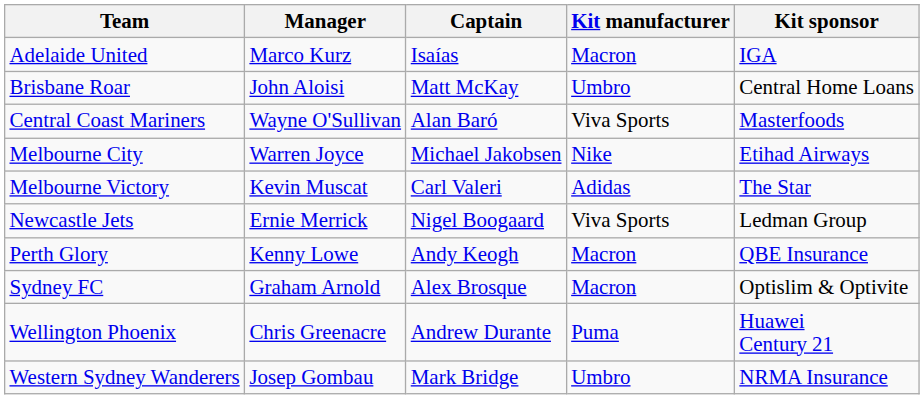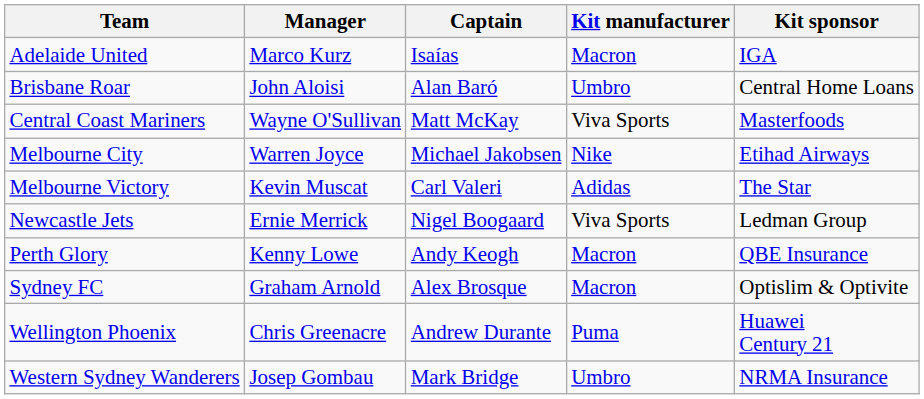 <table class="wikitable">
 <tr>
 <th>Team</th>
 <th>Manager</th>
 <th>Captain</th>
 <th><a href='#'>Kit</a> manufacturer</th>
 <th>Kit sponsor</th>
 </tr>
 <tr>
 <td><a href='#'>Adelaide United</a></td>
 <td> <a href='#'>Marco Kurz</a></td>
 <td> <a href='#'>Isaías</a></td>
 <td><a href='#'>Macron</a></td>
 <td><a href='#'>IGA</a></td>
 </tr>
 <tr>
 <td><a href='#'>Brisbane Roar</a></td>
 <td> <a href='#'>John Aloisi</a></td>
-<td> <a href='#'>Matt McKay</a></td>
+<td> <a href='#'>Alan Baró</a></td>
 <td><a href='#'>Umbro</a></td>
 <td>Central Home Loans</td>
 </tr>
 <tr>
 <td><a href='#'>Central Coast Mariners</a></td>
 <td> <a href='#'>Wayne O'Sullivan</a></td>
-<td> <a href='#'>Alan Baró</a></td>
+<td> <a href='#'>Matt McKay</a></td>
 <td>Viva Sports</td>
 <td><a href='#'>Masterfoods</a></td>
 </tr>
 <tr>
 <td><a href='#'>Melbourne City</a></td>
 <td> <a href='#'>Warren Joyce</a></td>
 <td> <a href='#'>Michael Jakobsen</a></td>
 <td><a href='#'>Nike</a></td>
 <td><a href='#'>Etihad Airways</a></td>
 </tr>
 <tr>
 <td><a href='#'>Melbourne Victory</a></td>
 <td> <a href='#'>Kevin Muscat</a></td>
 <td> <a href='#'>Carl Valeri</a></td>
 <td><a href='#'>Adidas</a></td>
 <td><a href='#'>The Star</a></td>
 </tr>
 <tr>
 <td><a href='#'>Newcastle Jets</a></td>
 <td> <a href='#'>Ernie Merrick</a></td>
 <td> <a href='#'>Nigel Boogaard</a></td>
 <td>Viva Sports</td>
 <td>Ledman Group</td>
 </tr>
 <tr>
 <td><a href='#'>Perth Glory</a></td>
 <td> <a href='#'>Kenny Lowe</a></td>
 <td> <a href='#'>Andy Keogh</a></td>
 <td><a href='#'>Macron</a></td>
 <td><a href='#'>QBE Insurance</a></td>
 </tr>
 <tr>
 <td><a href='#'>Sydney FC</a></td>
 <td> <a href='#'>Graham Arnold</a></td>
 <td> <a href='#'>Alex Brosque</a></td>
 <td><a href='#'>Macron</a></td>
 <td>Optislim & Optivite</td>
 </tr>
 <tr>
 <td><a href='#'>Wellington Phoenix</a></td>
 <td> <a href='#'>Chris Greenacre</a></td>
 <td> <a href='#'>Andrew Durante</a></td>
 <td><a href='#'>Puma</a></td>
 <td><a href='#'>Huawei</a><br><a href='#'>Century 21</a></td>
 </tr>
 <tr>
 <td><a href='#'>Western Sydney Wanderers</a></td>
 <td> <a href='#'>Josep Gombau</a></td>
 <td> <a href='#'>Mark Bridge</a></td>
 <td><a href='#'>Umbro</a></td>
 <td><a href='#'>NRMA Insurance</a></td>
 </tr>
 </table>
